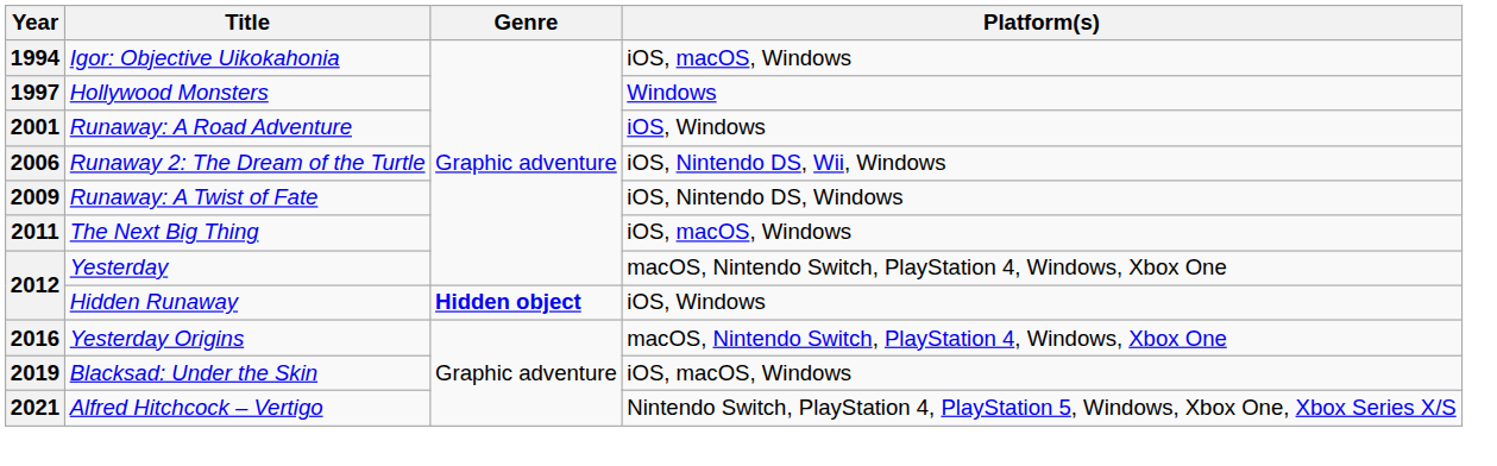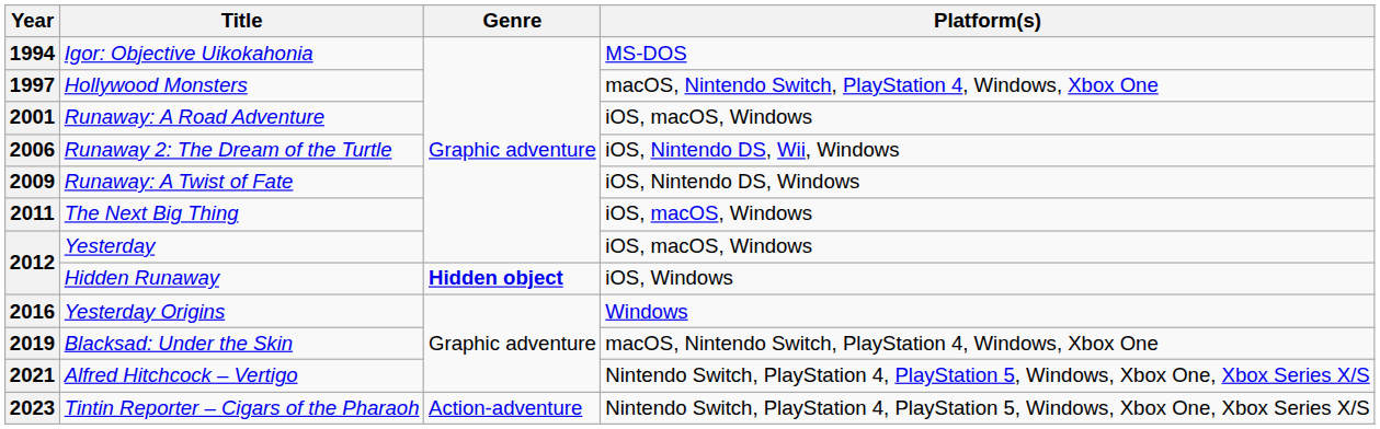 <table class="wikitable sortable plainrowheaders">
 <tr>
 <th scope="col">Year</th>
 <th scope="col">Title</th>
 <th scope="col">Genre</th>
 <th scope="col">Platform(s)</th>
 </tr>
 <tr>
 <th scope="row">1994</th>
 <td><em><a href='#'>Igor: Objective Uikokahonia</a></em></td>
 <td rowspan="7"><a href='#'>Graphic adventure</a></td>
-<td>iOS, <a href='#'>macOS</a>, Windows</td>
+<td><a href='#'>MS-DOS</a></td>
 </tr>
 <tr>
 <th scope="row">1997</th>
 <td><em><a href='#'>Hollywood Monsters</a></em></td>
-<td><a href='#'>Windows</a></td>
+<td>macOS, <a href='#'>Nintendo Switch</a>, <a href='#'>PlayStation 4</a>, Windows, <a href='#'>Xbox One</a></td>
 </tr>
 <tr>
 <th scope="row">2001</th>
 <td><em><a href='#'>Runaway: A Road Adventure</a></em></td>
-<td><a href='#'>iOS</a>, Windows</td>
+<td>iOS, macOS, Windows</td>
 </tr>
 <tr>
 <th scope="row">2006</th>
 <td><em><a href='#'>Runaway 2: The Dream of the Turtle</a></em></td>
 <td>iOS, <a href='#'>Nintendo DS</a>, <a href='#'>Wii</a>, Windows</td>
 </tr>
 <tr>
 <th scope="row">2009</th>
 <td><em><a href='#'>Runaway: A Twist of Fate</a></em></td>
 <td>iOS, Nintendo DS, Windows</td>
 </tr>
 <tr>
 <th scope="row">2011</th>
 <td><em><a href='#'>The Next Big Thing</a></em></td>
 <td>iOS, <a href='#'>macOS</a>, Windows</td>
 </tr>
 <tr>
 <th scope="row" rowspan="2">2012</th>
 <td><em><a href='#'>Yesterday</a></em></td>
-<td>macOS, Nintendo Switch, PlayStation 4, Windows, Xbox One</td>
+<td>iOS, macOS, Windows</td>
 </tr>
 <tr>
 <td><em><a href='#'>Hidden Runaway</a></em></td>
 <td><strong><a href='#'>Hidden object</a></strong></td>
 <td>iOS, Windows</td>
 </tr>
 <tr>
 <th scope="row">2016</th>
 <td><em><a href='#'>Yesterday Origins</a></em></td>
 <td rowspan="3">Graphic adventure</td>
-<td>macOS, <a href='#'>Nintendo Switch</a>, <a href='#'>PlayStation 4</a>, Windows, <a href='#'>Xbox One</a></td>
+<td><a href='#'>Windows</a></td>
 </tr>
 <tr>
 <th scope="row">2019</th>
 <td><em><a href='#'>Blacksad: Under the Skin</a></em></td>
-<td>iOS, macOS, Windows</td>
+<td>macOS, Nintendo Switch, PlayStation 4, Windows, Xbox One</td>
 </tr>
 <tr>
 <th scope="row">2021</th>
 <td><em><a href='#'>Alfred Hitchcock – Vertigo</a></em></td>
 <td>Nintendo Switch, PlayStation 4, <a href='#'>PlayStation 5</a>, Windows, Xbox One, <a href='#'>Xbox Series X/S</a></td>
 </tr>
+<tr>
+<th scope="row">2023</th>
+<td><em><a href='#'>Tintin Reporter – Cigars of the Pharaoh</a></em></td>
+<td><a href='#'>Action-adventure</a></td>
+<td>Nintendo Switch, PlayStation 4, PlayStation 5, Windows, Xbox One, Xbox Series X/S</td>
+</tr>
 </table>
